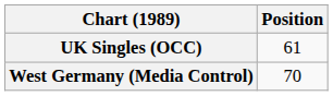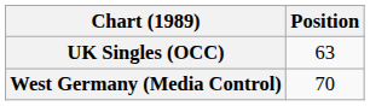 <table class="wikitable plainrowheaders">
 <tr>
 <th>Chart (1989)</th>
 <th>Position</th>
 </tr>
 <tr>
 <th scope="row">UK Singles (OCC)</th>
-<td align="center">61</td>
+<td align="center">63</td>
 </tr>
 <tr>
 <th scope="row">West Germany (Media Control)</th>
 <td align="center">70</td>
 </tr>
 </table>
